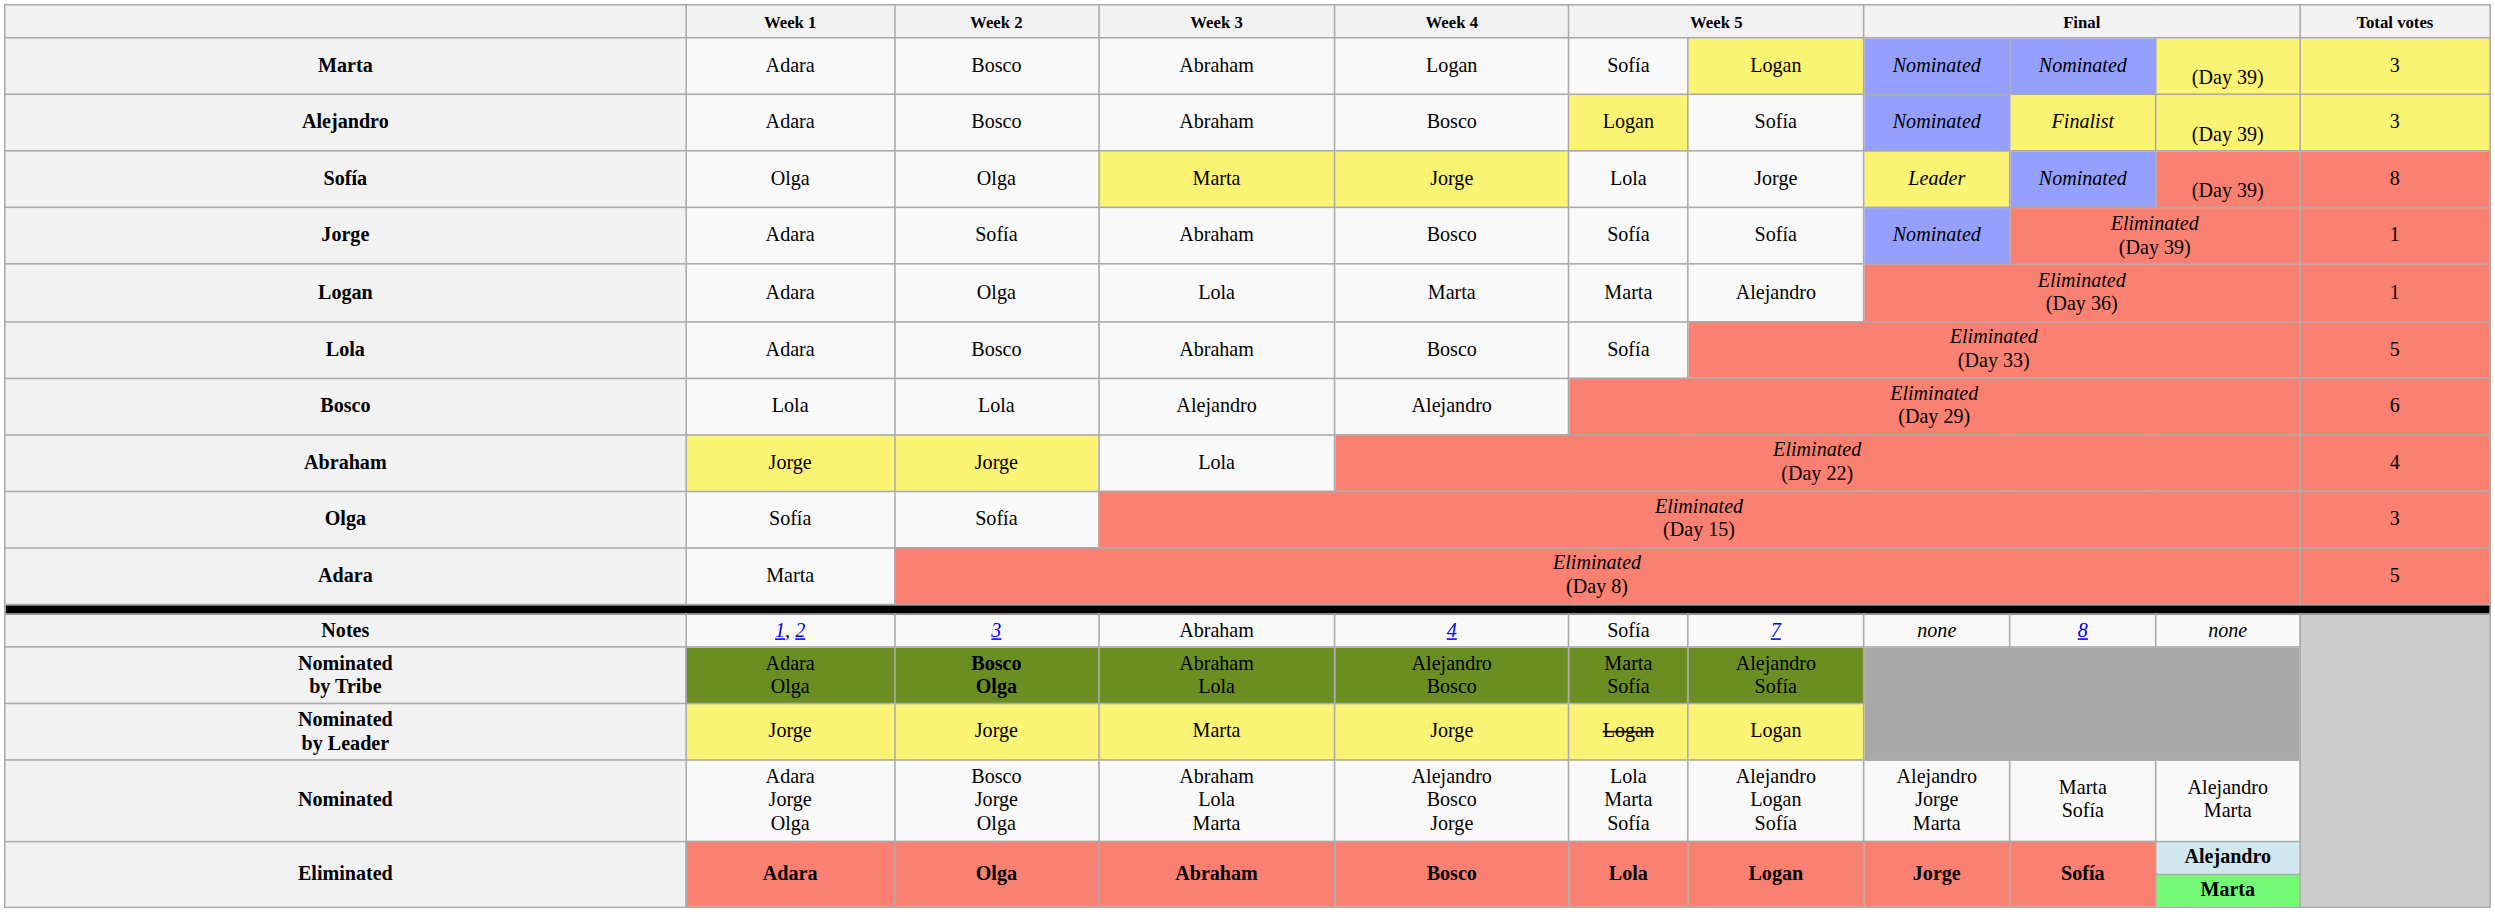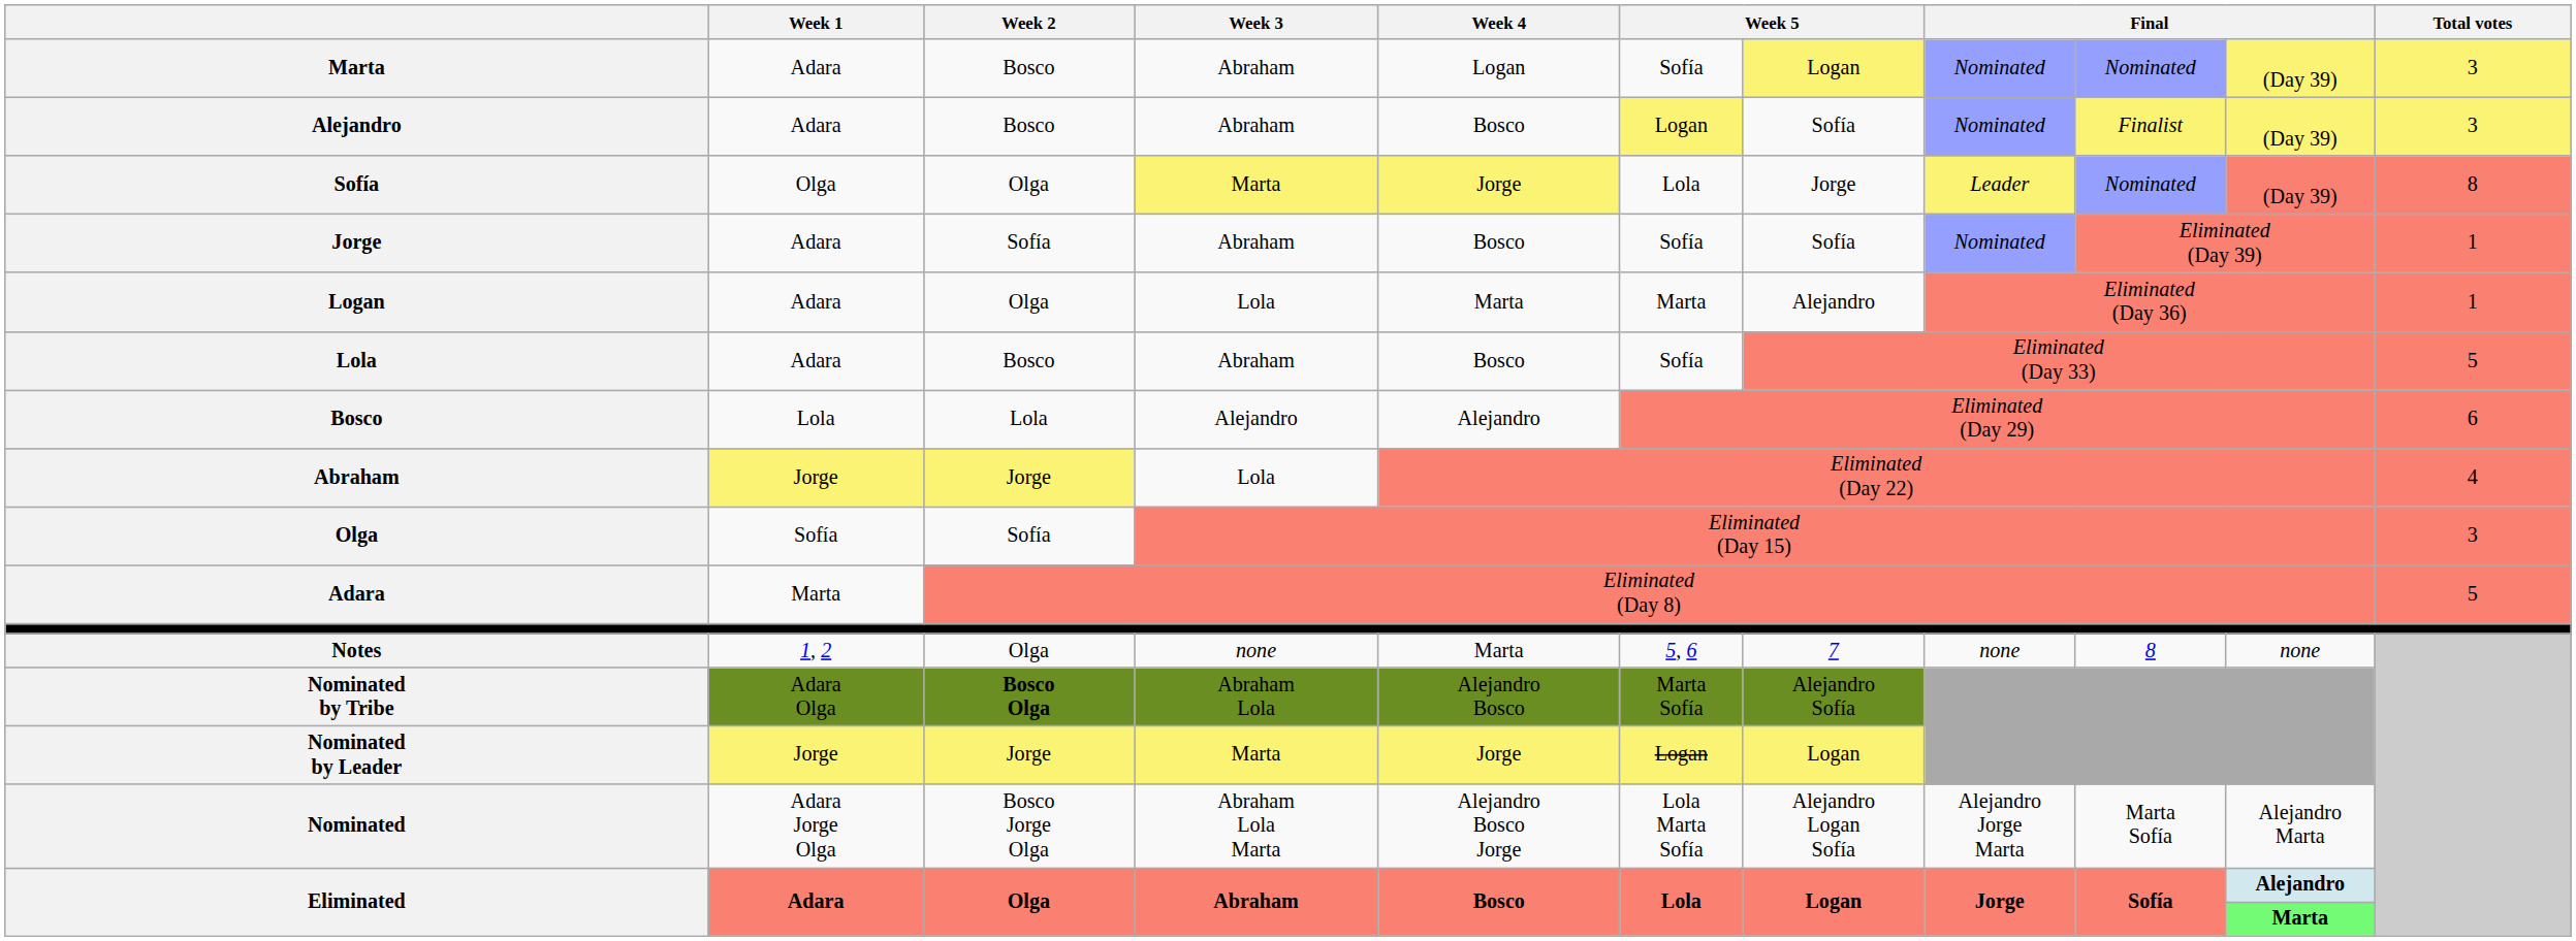 <table class="wikitable" style="font-size:80%; text-align:center; width:100%">
 <tr>
 <th style="width:4%"></th>
 <th style="width:1%"><small>Week 1</small></th>
 <th style="width:1%"><small>Week 2</small></th>
 <th style="width:1%"><small>Week 3</small></th>
 <th style="width:1%"><small>Week 4</small></th>
 <th style="width:1%" colspan=2><small>Week 5</small></th>
 <th style="width:1%"colspan=3><small>Final</small></th>
 <th style="width:1%"><small>Total votes</small></th>
 </tr>
 <tr>
 <th>Marta</th>
 <td>Adara</td>
 <td>Bosco</td>
 <td>Abraham</td>
 <td>Logan</td>
 <td>Sofía</td>
 <td style="background:#FBF373">Logan</td>
 <td style="background:#959FFD; text-align:center"><em>Nominated</em></td>
 <td style="background:#959FFD; text-align:center"><em>Nominated</em></td>
 <td style="background:#FBF373"> <br> (Day 39)</td>
 <td style="background:#FBF373">3</td>
 </tr>
 <tr>
 <th>Alejandro</th>
 <td>Adara</td>
 <td>Bosco</td>
 <td>Abraham</td>
 <td>Bosco</td>
 <td style="background:#FBF373">Logan</td>
 <td>Sofía</td>
 <td style="background:#959FFD; text-align:center"><em>Nominated</em></td>
 <td style="background:#FBF373"><em>Finalist</em></td>
 <td style="background:#FBF373"> <br> (Day 39)</td>
 <td style="background:#FBF373">3</td>
 </tr>
 <tr>
 <th>Sofía</th>
 <td>Olga</td>
 <td>Olga</td>
 <td style="background:#FBF373">Marta</td>
 <td style="background:#FBF373">Jorge</td>
 <td>Lola</td>
 <td>Jorge</td>
 <td style="background:#FBF373"><em>Leader</em></td>
 <td style="background:#959FFD; text-align:center"><em>Nominated</em></td>
 <td colspan="1" style="background:salmon"><strong></strong><br>(Day 39)</td>
 <td style="background:salmon">8</td>
 </tr>
 <tr>
 <th>Jorge</th>
 <td>Adara</td>
 <td>Sofía</td>
 <td>Abraham</td>
 <td>Bosco</td>
 <td>Sofía</td>
 <td>Sofía</td>
 <td style="background:#959FFD; text-align:center"><em>Nominated</em></td>
 <td colspan="2" style="background:salmon"><em>Eliminated</em><br>(Day 39)</td>
 <td style="background:salmon">1</td>
 </tr>
 <tr>
 <th>Logan</th>
 <td>Adara</td>
 <td>Olga</td>
 <td>Lola</td>
 <td>Marta</td>
 <td>Marta</td>
 <td>Alejandro</td>
 <td colspan="3" style="background:salmon"><em>Eliminated</em><br>(Day 36)</td>
 <td style="background:salmon">1</td>
 </tr>
 <tr>
 <th>Lola</th>
 <td>Adara</td>
 <td>Bosco</td>
 <td>Abraham</td>
 <td>Bosco</td>
 <td>Sofía</td>
 <td colspan="4" style="background:salmon"><em>Eliminated</em><br>(Day 33)</td>
 <td style="background:salmon">5</td>
 </tr>
 <tr>
 <th>Bosco</th>
 <td>Lola</td>
 <td>Lola</td>
 <td>Alejandro</td>
 <td>Alejandro</td>
 <td colspan="5" style="background:salmon"><em>Eliminated</em><br>(Day 29)</td>
 <td style="background:salmon">6</td>
 </tr>
 <tr>
 <th>Abraham</th>
 <td style="background:#FBF373">Jorge</td>
 <td style="background:#FBF373">Jorge</td>
 <td>Lola</td>
 <td colspan="6" style="background:salmon"><em>Eliminated</em><br>(Day 22)</td>
 <td style="background:salmon">4</td>
 </tr>
 <tr>
 <th>Olga</th>
 <td>Sofía</td>
 <td>Sofía</td>
 <td colspan="7" style="background:salmon"><em>Eliminated</em><br>(Day 15)</td>
 <td style="background:salmon">3</td>
 </tr>
 <tr>
 <th>Adara</th>
 <td>Marta</td>
 <td colspan="8" style="background:salmon"><em>Eliminated</em><br>(Day 8)</td>
 <td style="background:salmon">5</td>
 </tr>
 <tr>
 <th colspan="20" style="background:black"></th>
 </tr>
 <tr>
 <th>Notes</th>
 <td><em><a href='#'>1</a></em>, <em><a href='#'>2</a></em></td>
-<td><em><a href='#'>3</a></em></td>
-<td>Abraham</td>
-<td><em><a href='#'>4</a></em></td>
-<td>Sofía</td>
+<td>Olga</td>
+<td><em>none</em></td>
+<td>Marta</td>
+<td><em><a href='#'>5</a></em>, <em><a href='#'>6</a></em></td>
 <td><em><a href='#'>7</a></em></td>
 <td><em>none</em></td>
 <td><em><a href='#'>8</a></em></td>
 <td><em>none</em></td>
 <td rowspan="6" style="background:rgb(204, 204, 204)"></td>
 </tr>
 <tr>
 <th>Nominated<br>by Tribe</th>
 <td bgcolor="#6B8E23"><span> Adara <br> Olga </span></td>
 <td bgcolor="#6B8E23"><strong><span> Bosco <br> Olga </span></strong></td>
 <td bgcolor="#6B8E23"><span> Abraham <br> Lola </span></td>
 <td bgcolor="#6B8E23"><span>  Alejandro <br> Bosco </span></td>
 <td bgcolor="#6B8E23"><span> Marta <br> Sofía </span></td>
 <td bgcolor="#6B8E23"><span> Alejandro <br> Sofía </span></td>
 <td rowspan=2 colspan=3 style="background:darkgray"></td>
 </tr>
 <tr>
 <th>Nominated<br>by Leader</th>
 <td style="background:#FBF373">Jorge</td>
 <td style="background:#FBF373">Jorge</td>
 <td style="background:#FBF373">Marta</td>
 <td style="background:#FBF373">Jorge</td>
 <td style="background:#FBF373"><s>Logan</s></td>
 <td style="background:#FBF373">Logan</td>
 </tr>
 <tr>
 <th>Nominated</th>
 <td>Adara<br>Jorge<br>Olga</td>
 <td>Bosco<br>Jorge<br>Olga</td>
 <td>Abraham<br>Lola<br>Marta</td>
 <td>Alejandro<br>Bosco<br>Jorge</td>
 <td>Lola<br>Marta<br>Sofía</td>
 <td>Alejandro<br>Logan<br>Sofía</td>
 <td>Alejandro<br>Jorge<br>Marta</td>
 <td>Marta<br>Sofía</td>
 <td>Alejandro<br>Marta</td>
 </tr>
 <tr>
 <th rowspan="2">Eliminated</th>
 <td rowspan="2" style="background:salmon"><strong>Adara</strong><br><small></small></td>
 <td rowspan="2" style="background:salmon"><strong>Olga</strong><br><small></small></td>
 <td rowspan="2" style="background:salmon"><strong>Abraham</strong><br><small></small></td>
 <td rowspan="2" style="background:salmon"><strong>Bosco</strong><br><small></small></td>
 <td rowspan="2" style="background:salmon"><strong>Lola</strong><br><small></small></td>
 <td rowspan="2" style="background:salmon"><strong>Logan</strong><br><small></small></td>
 <td rowspan="2" style="background:salmon"><strong>Jorge</strong><br><small></small></td>
 <td rowspan="2" style="background:salmon"><strong>Sofía</strong><br><small></small></td>
 <td style="background:#D1E8EF"><strong>Alejandro</strong><br><small></small></td>
 </tr>
 <tr>
 <td style="background:#73FB76"><strong>Marta</strong><br><small></small></td>
 </tr>
 <tr>
 </tr>
 </table>
